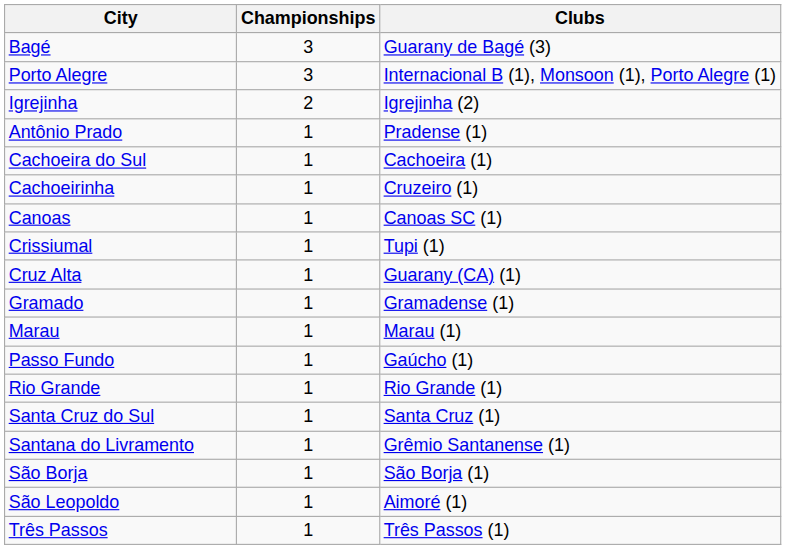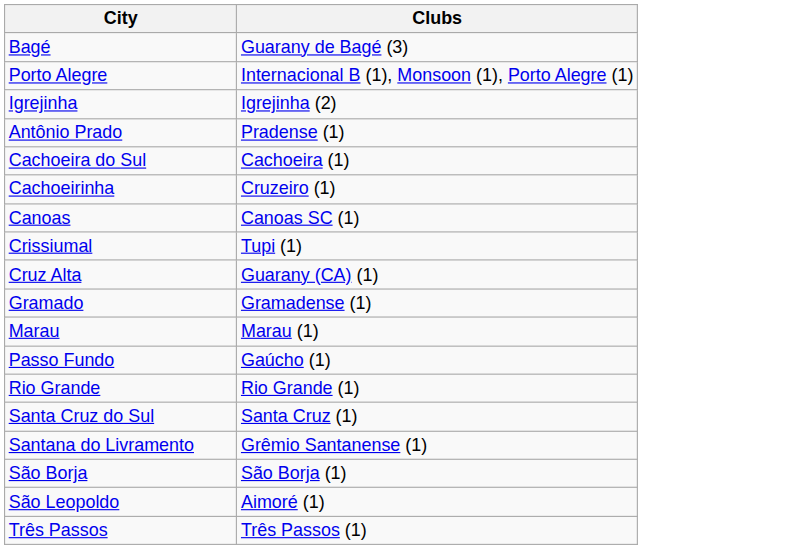 <table class="wikitable">
 <tr>
 <th style="width:200px">City</th>
-<th>Championships</th>
 <th>Clubs</th>
 </tr>
 <tr>
 <td> <a href='#'>Bagé</a></td>
-<td align="center">3</td>
 <td><a href='#'>Guarany de Bagé</a> (3)</td>
 </tr>
 <tr>
 <td> <a href='#'>Porto Alegre</a></td>
-<td align="center">3</td>
 <td><a href='#'>Internacional B</a> (1), <a href='#'>Monsoon</a> (1), <a href='#'>Porto Alegre</a> (1)</td>
 </tr>
 <tr>
 <td> <a href='#'>Igrejinha</a></td>
-<td align="center">2</td>
 <td><a href='#'>Igrejinha</a> (2)</td>
 </tr>
 <tr>
 <td> <a href='#'>Antônio Prado</a></td>
-<td align="center">1</td>
 <td><a href='#'>Pradense</a> (1)</td>
 </tr>
 <tr>
 <td> <a href='#'>Cachoeira do Sul</a></td>
-<td align="center">1</td>
 <td><a href='#'>Cachoeira</a> (1)</td>
 </tr>
 <tr>
 <td> <a href='#'>Cachoeirinha</a></td>
-<td align="center">1</td>
 <td><a href='#'>Cruzeiro</a> (1)</td>
 </tr>
 <tr>
 <td> <a href='#'>Canoas</a></td>
-<td align="center">1</td>
 <td><a href='#'>Canoas SC</a> (1)</td>
 </tr>
 <tr>
 <td> <a href='#'>Crissiumal</a></td>
-<td align="center">1</td>
 <td><a href='#'>Tupi</a> (1)</td>
 </tr>
 <tr>
 <td> <a href='#'>Cruz Alta</a></td>
-<td align="center">1</td>
 <td><a href='#'>Guarany (CA)</a> (1)</td>
 </tr>
 <tr>
 <td> <a href='#'>Gramado</a></td>
-<td align="center">1</td>
 <td><a href='#'>Gramadense</a> (1)</td>
 </tr>
 <tr>
 <td> <a href='#'>Marau</a></td>
-<td align="center">1</td>
 <td><a href='#'>Marau</a> (1)</td>
 </tr>
 <tr>
 <td> <a href='#'>Passo Fundo</a></td>
-<td align="center">1</td>
 <td><a href='#'>Gaúcho</a> (1)</td>
 </tr>
 <tr>
 <td> <a href='#'>Rio Grande</a></td>
-<td align="center">1</td>
 <td><a href='#'>Rio Grande</a> (1)</td>
 </tr>
 <tr>
 <td> <a href='#'>Santa Cruz do Sul</a></td>
-<td align="center">1</td>
 <td><a href='#'>Santa Cruz</a> (1)</td>
 </tr>
 <tr>
 <td> <a href='#'>Santana do Livramento</a></td>
-<td align="center">1</td>
 <td><a href='#'>Grêmio Santanense</a> (1)</td>
 </tr>
 <tr>
 <td> <a href='#'>São Borja</a></td>
-<td align="center">1</td>
 <td><a href='#'>São Borja</a> (1)</td>
 </tr>
 <tr>
 <td> <a href='#'>São Leopoldo</a></td>
-<td align="center">1</td>
 <td><a href='#'>Aimoré</a> (1)</td>
 </tr>
 <tr>
 <td> <a href='#'>Três Passos</a></td>
-<td align="center">1</td>
 <td><a href='#'>Três Passos</a> (1)</td>
 </tr>
 </table>
